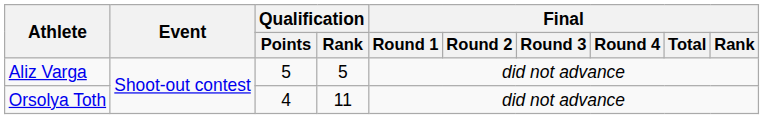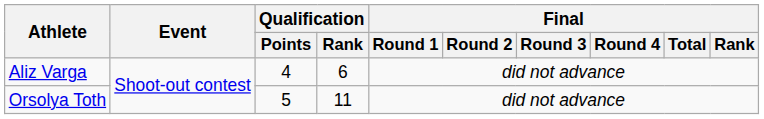 <table class="wikitable" style="font-size:90%;">
 <tr>
 <th rowspan=2>Athlete</th>
 <th rowspan=2>Event</th>
 <th colspan=2>Qualification</th>
 <th colspan=6>Final</th>
 </tr>
 <tr style="font-size:95%">
 <th>Points</th>
 <th>Rank</th>
 <th>Round 1</th>
 <th>Round 2</th>
 <th>Round 3</th>
 <th>Round 4</th>
 <th>Total</th>
 <th>Rank</th>
 </tr>
 <tr align=center>
 <td align=left><a href='#'>Aliz Varga</a></td>
 <td rowspan=2 align=left><a href='#'>Shoot-out contest</a></td>
-<td>5</td>
-<td>5</td>
+<td>4</td>
+<td>6</td>
 <td Colspan=6><em>did not advance</em></td>
 </tr>
 <tr align=center>
 <td align=left><a href='#'>Orsolya Toth</a></td>
-<td>4</td>
+<td>5</td>
 <td>11</td>
 <td colspan=6><em>did not advance</em></td>
 </tr>
 </table>
